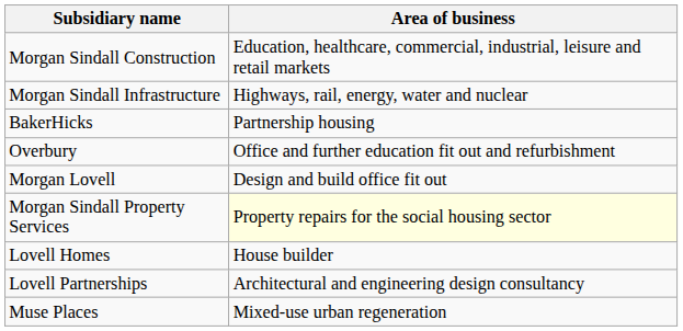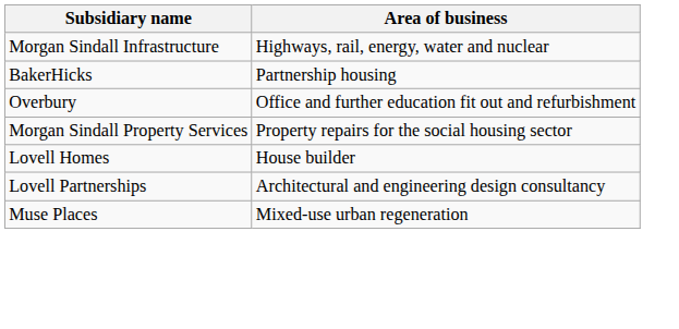 <table class="wikitable">
 <tr>
 <th>Subsidiary name</th>
 <th>Area of business</th>
-</tr>
-<tr>
-<td>Morgan Sindall Construction</td>
-<td>Education, healthcare, commercial, industrial, leisure and retail markets</td>
 </tr>
 <tr>
 <td>Morgan Sindall Infrastructure</td>
 <td>Highways, rail, energy, water and nuclear</td>
 </tr>
 <tr>
 <td>BakerHicks</td>
 <td>Partnership housing</td>
 </tr>
 <tr>
 <td>Overbury</td>
 <td>Office and further education fit out and refurbishment</td>
 </tr>
 <tr>
-<td>Morgan Lovell</td>
-<td>Design and build office fit out</td>
-</tr>
-<tr>
 <td>Morgan Sindall Property Services</td>
-<td style="background: lightyellow;">Property repairs for the social housing sector</td>
+<td>Property repairs for the social housing sector</td>
 </tr>
 <tr>
 <td>Lovell Homes</td>
 <td>House builder</td>
 </tr>
 <tr>
 <td>Lovell Partnerships</td>
 <td>Architectural and engineering design consultancy</td>
 </tr>
 <tr>
 <td>Muse Places</td>
 <td>Mixed-use urban regeneration</td>
 </tr>
 </table>
